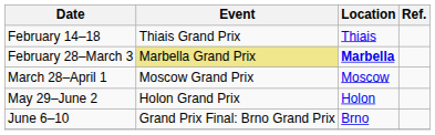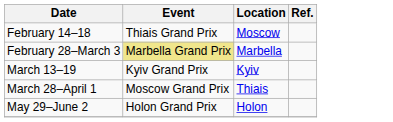 <table class="wikitable sortable">
 <tr>
 <th>Date</th>
 <th>Event</th>
 <th>Location</th>
 <th>Ref.</th>
 </tr>
 <tr>
 <td>February 14–18</td>
 <td>Thiais Grand Prix</td>
-<td> <a href='#'>Thiais</a></td>
+<td> <a href='#'>Moscow</a></td>
 <td></td>
 </tr>
 <tr>
 <td>February 28–March 3</td>
 <td style="background: khaki;">Marbella Grand Prix</td>
-<td><strong> <a href='#'>Marbella</a></strong></td>
+<td> <a href='#'>Marbella</a></td>
+<td></td>
+</tr>
+<tr>
+<td>March 13–19</td>
+<td>Kyiv Grand Prix</td>
+<td> <a href='#'>Kyiv</a></td>
 <td></td>
 </tr>
 <tr>
 <td>March 28–April 1</td>
 <td>Moscow Grand Prix</td>
-<td> <a href='#'>Moscow</a></td>
+<td> <a href='#'>Thiais</a></td>
 <td></td>
 </tr>
 <tr>
 <td>May 29–June 2</td>
 <td>Holon Grand Prix</td>
 <td> <a href='#'>Holon</a></td>
 <td></td>
 </tr>
 <tr>
-<td>June 6–10</td>
-<td>Grand Prix Final: Brno Grand Prix</td>
-<td> <a href='#'>Brno</a></td>
-<td></td>
-</tr>
-<tr>
 </tr>
 </table>
